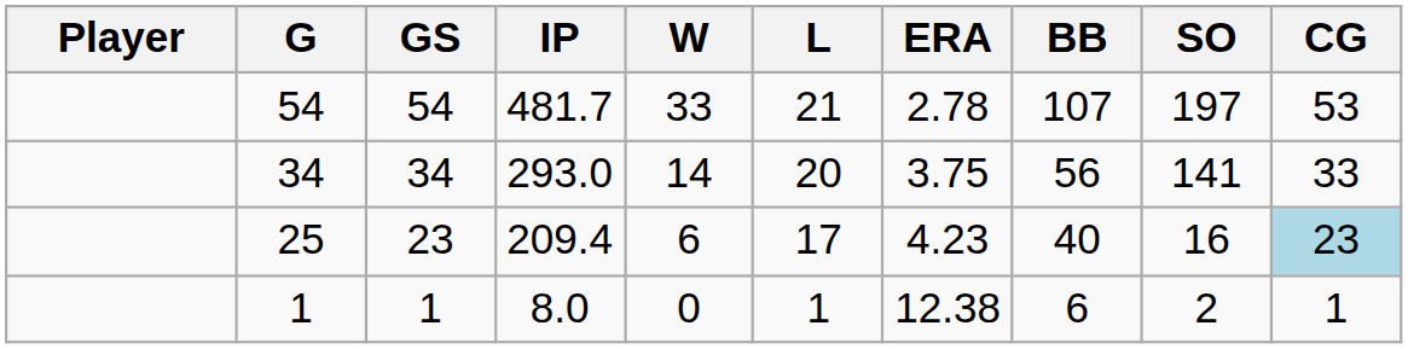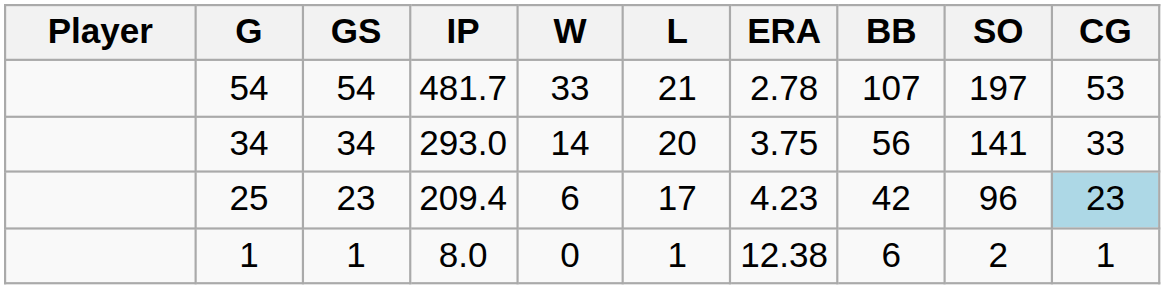 <table class="wikitable sortable">
 <tr>
 <th bgcolor="#DDDDFF" width="16%">Player</th>
 <th bgcolor="#DDDDFF" width="9%">G</th>
 <th bgcolor="#DDDDFF" width="9%">GS</th>
 <th bgcolor="#DDDDFF" width="9%">IP</th>
 <th bgcolor="#DDDDFF" width="9%">W</th>
 <th bgcolor="#DDDDFF" width="9%">L</th>
 <th bgcolor="#DDDDFF" width="9%">ERA</th>
 <th bgcolor="#DDDDFF" width="9%">BB</th>
 <th bgcolor="#DDDDFF" width="9%">SO</th>
 <th bgcolor="#DDDDFF" width="9%">CG</th>
 </tr>
 <tr align="center">
 <td></td>
 <td>54</td>
 <td>54</td>
 <td>481.7</td>
 <td>33</td>
 <td>21</td>
 <td>2.78</td>
 <td>107</td>
 <td>197</td>
 <td>53</td>
 </tr>
 <tr align="center">
 <td></td>
 <td>34</td>
 <td>34</td>
 <td>293.0</td>
 <td>14</td>
 <td>20</td>
 <td>3.75</td>
 <td>56</td>
 <td>141</td>
 <td>33</td>
 </tr>
 <tr align="center">
 <td></td>
 <td>25</td>
 <td>23</td>
 <td>209.4</td>
 <td>6</td>
 <td>17</td>
 <td>4.23</td>
-<td>40</td>
-<td>16</td>
+<td>42</td>
+<td>96</td>
 <td style="background: lightblue;">23</td>
 </tr>
 <tr align="center">
 <td></td>
 <td>1</td>
 <td>1</td>
 <td>8.0</td>
 <td>0</td>
 <td>1</td>
 <td>12.38</td>
 <td>6</td>
 <td>2</td>
 <td>1</td>
 </tr>
 </table>
